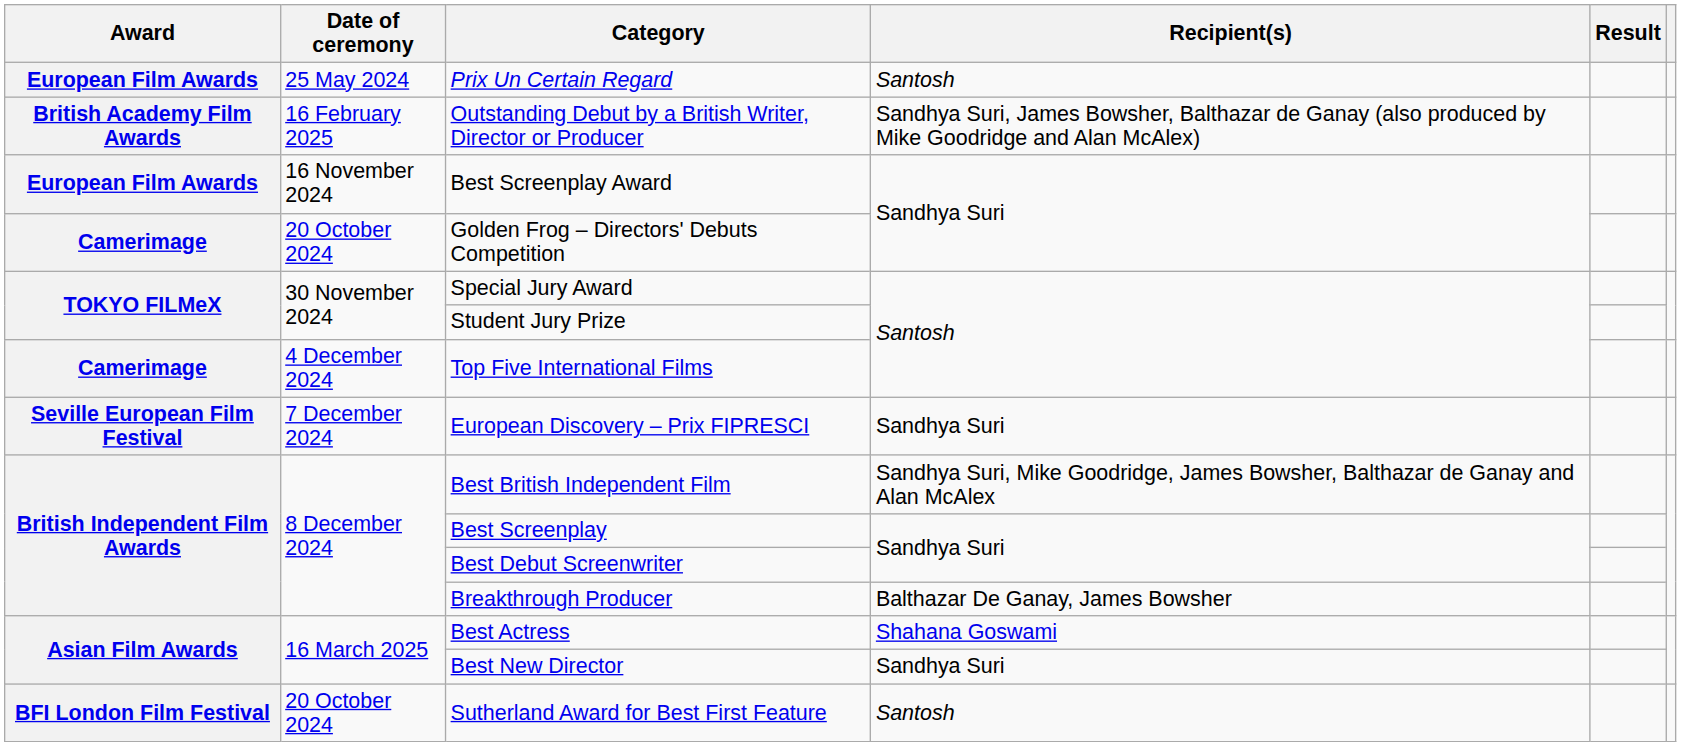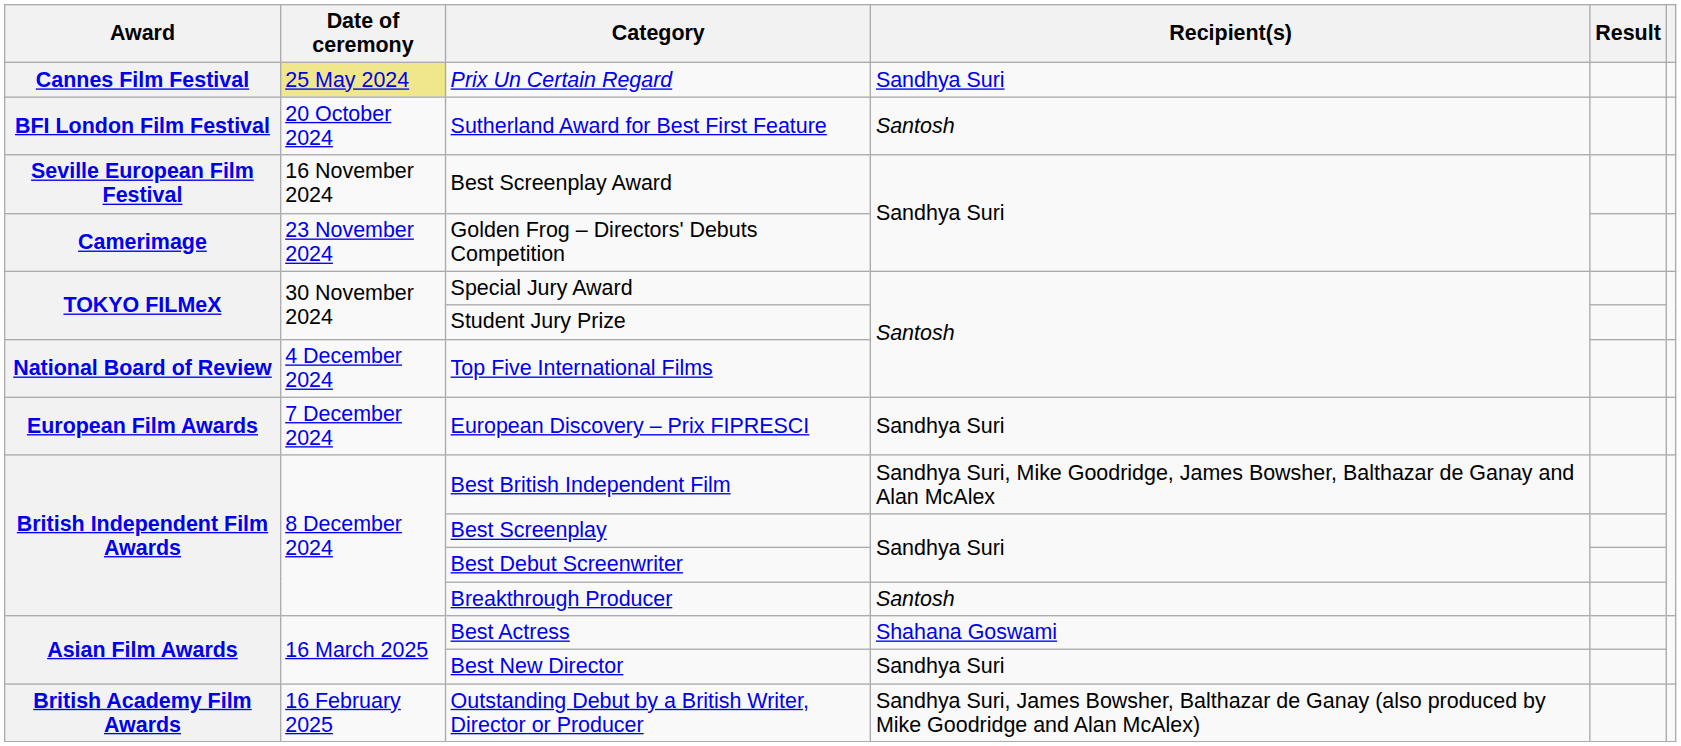 <table class="wikitable sortable plainrowheaders">
 <tr>
 <th scope="col">Award</th>
 <th scope="col">Date of ceremony</th>
 <th scope="col">Category</th>
 <th scope="col">Recipient(s)</th>
 <th scope="col">Result</th>
 <th scope="col" class="unsortable"></th>
 </tr>
 <tr>
-<th scope="row"><a href='#'>European Film Awards</a></th>
-<td><a href='#'>25 May 2024</a></td>
+<th scope="row"><a href='#'>Cannes Film Festival</a></th>
+<td style="background: khaki;"><a href='#'>25 May 2024</a></td>
 <td><em><a href='#'>Prix Un Certain Regard</a></em></td>
+<td><a href='#'>Sandhya Suri</a></td>
+<td></td>
+<td align="center"></td>
+</tr>
+<tr>
+<th scope="row"><a href='#'>BFI London Film Festival</a></th>
+<td><a href='#'>20 October 2024</a></td>
+<td><a href='#'>Sutherland Award for Best First Feature</a></td>
 <td><em>Santosh</em></td>
 <td></td>
 <td align="center"></td>
 </tr>
 <tr>
-<th scope="row"><a href='#'>British Academy Film Awards</a></th>
-<td><a href='#'>16 February 2025</a></td>
-<td><a href='#'>Outstanding Debut by a British Writer, Director or Producer</a></td>
-<td>Sandhya Suri, James Bowsher, Balthazar de Ganay (also produced by Mike Goodridge and Alan McAlex)</td>
-<td></td>
-<td></td>
-</tr>
-<tr>
-<th scope="row"><a href='#'>European Film Awards</a></th>
+<th scope="row"><a href='#'>Seville European Film Festival</a></th>
 <td>16 November 2024</td>
 <td>Best Screenplay Award</td>
 <td rowspan="2">Sandhya Suri</td>
 <td></td>
 <td style="text-align:center;"></td>
 </tr>
 <tr>
 <th scope="row"><a href='#'>Camerimage</a></th>
-<td><a href='#'>20 October 2024</a></td>
+<td><a href='#'>23 November 2024</a></td>
 <td>Golden Frog – Directors' Debuts Competition</td>
 <td></td>
 <td align="center"></td>
 </tr>
 <tr>
 <th rowspan="2" scope="row"><a href='#'>TOKYO FILMeX</a></th>
 <td rowspan="2">30 November 2024</td>
 <td>Special Jury Award</td>
 <td rowspan="3"><em>Santosh</em></td>
 <td></td>
 <td rowspan="2" align="center"></td>
 </tr>
 <tr>
 <td>Student Jury Prize</td>
 <td></td>
 </tr>
 <tr>
-<th scope="row"><a href='#'>Camerimage</a></th>
+<th scope="row"><a href='#'>National Board of Review</a></th>
 <td><a href='#'>4 December 2024</a></td>
 <td><a href='#'>Top Five International Films</a></td>
 <td></td>
 <td align="center" rowspan="1"></td>
 </tr>
 <tr>
-<th scope="row"><a href='#'>Seville European Film Festival</a></th>
+<th scope="row"><a href='#'>European Film Awards</a></th>
 <td><a href='#'>7 December 2024</a></td>
 <td><a href='#'>European Discovery – Prix FIPRESCI</a></td>
 <td>Sandhya Suri</td>
 <td></td>
 <td style="text-align:center"></td>
 </tr>
 <tr>
 <th rowspan="4" scope="row"><a href='#'>British Independent Film Awards</a></th>
 <td rowspan="4"><a href='#'>8 December 2024</a></td>
 <td><a href='#'>Best British Independent Film</a></td>
 <td>Sandhya Suri, Mike Goodridge, James Bowsher, Balthazar de Ganay and Alan McAlex</td>
 <td></td>
 <td rowspan="4" align="center"></td>
 </tr>
 <tr>
 <td><a href='#'>Best Screenplay</a></td>
 <td rowspan="2">Sandhya Suri</td>
 <td></td>
 </tr>
 <tr>
 <td><a href='#'>Best Debut Screenwriter</a></td>
 <td></td>
 </tr>
 <tr>
 <td><a href='#'>Breakthrough Producer</a></td>
-<td>Balthazar De Ganay, James Bowsher</td>
+<td><em>Santosh</em></td>
 <td></td>
 </tr>
 <tr>
 <th rowspan="2" scope="row"><a href='#'>Asian Film Awards</a></th>
 <td rowspan="2"><a href='#'>16 March 2025</a></td>
 <td><a href='#'>Best Actress</a></td>
 <td><a href='#'>Shahana Goswami</a></td>
 <td></td>
 <td rowspan="2" style="text-align:center"></td>
 </tr>
 <tr>
 <td><a href='#'>Best New Director</a></td>
 <td>Sandhya Suri</td>
 <td></td>
 </tr>
 <tr>
-<th scope="row"><a href='#'>BFI London Film Festival</a></th>
-<td><a href='#'>20 October 2024</a></td>
-<td><a href='#'>Sutherland Award for Best First Feature</a></td>
-<td><em>Santosh</em></td>
+<th scope="row"><a href='#'>British Academy Film Awards</a></th>
+<td><a href='#'>16 February 2025</a></td>
+<td><a href='#'>Outstanding Debut by a British Writer, Director or Producer</a></td>
+<td>Sandhya Suri, James Bowsher, Balthazar de Ganay (also produced by Mike Goodridge and Alan McAlex)</td>
 <td></td>
-<td align="center"></td>
+<td></td>
 </tr>
 </table>
